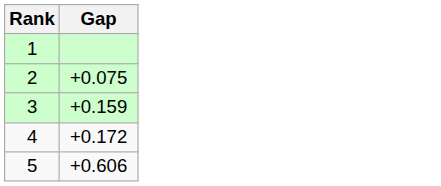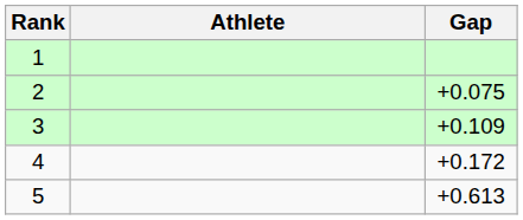 <table class=wikitable style="text-align:center">
 <tr>
 <th width=40>Rank</th>
+<th width=250>Athlete</th>
 <th width=60>Gap</th>
 </tr>
 <tr bgcolor="ccffcc">
 <td>1</td>
+<td align=left></td>
 <td></td>
 </tr>
 <tr bgcolor="ccffcc">
 <td>2</td>
+<td align=left></td>
 <td>+0.075</td>
 </tr>
 <tr bgcolor="ccffcc">
 <td>3</td>
-<td>+0.159</td>
+<td align=left></td>
+<td>+0.109</td>
 </tr>
 <tr>
 <td>4</td>
+<td align=left></td>
 <td>+0.172</td>
 </tr>
 <tr>
 <td>5</td>
-<td>+0.606</td>
+<td align=left></td>
+<td>+0.613</td>
 </tr>
 </table>
